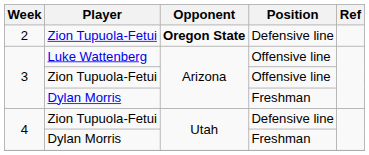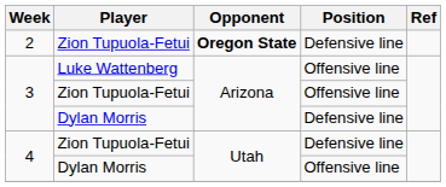 <table class=wikitable>
 <tr>
 <th>Week</th>
 <th>Player</th>
 <th>Opponent</th>
 <th>Position</th>
 <th>Ref</th>
 </tr>
 <tr>
 <td align=center>2</td>
 <td><a href='#'>Zion Tupuola-Fetui</a></td>
 <td><strong>Oregon State</strong></td>
 <td>Defensive line</td>
 <td></td>
 </tr>
 <tr>
 <td align=center rowspan="3">3</td>
 <td><a href='#'>Luke Wattenberg</a></td>
 <td align=center rowspan="3">Arizona</td>
 <td>Offensive line</td>
 <td rowspan="3"></td>
 </tr>
 <tr>
 <td>Zion Tupuola-Fetui</td>
 <td>Offensive line</td>
 </tr>
 <tr>
 <td><a href='#'>Dylan Morris</a></td>
-<td>Freshman</td>
+<td>Defensive line</td>
 </tr>
 <tr>
 <td align=center rowspan="2">4</td>
 <td>Zion Tupuola-Fetui</td>
 <td align=center rowspan="2">Utah</td>
 <td>Defensive line</td>
 <td rowspan="2"></td>
 </tr>
 <tr>
 <td>Dylan Morris</td>
-<td>Freshman</td>
+<td>Offensive line</td>
 </tr>
 <tr>
 </tr>
 </table>
